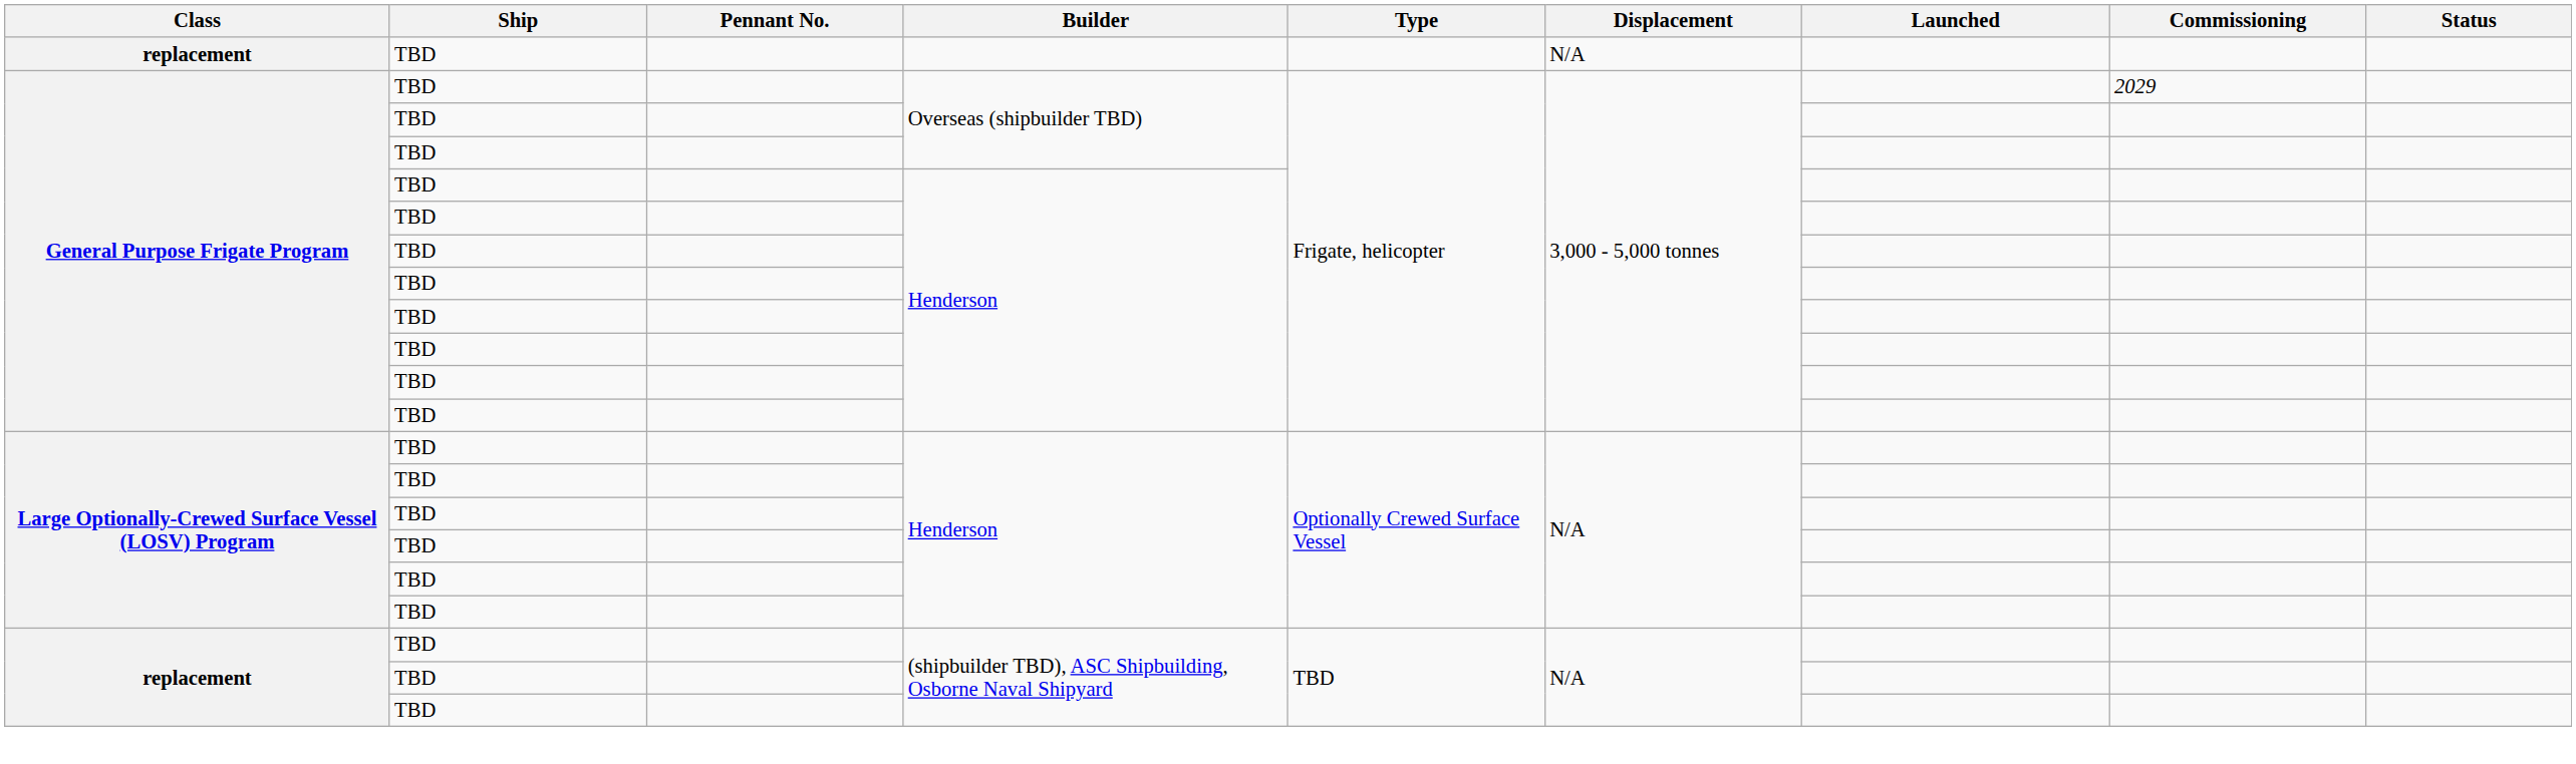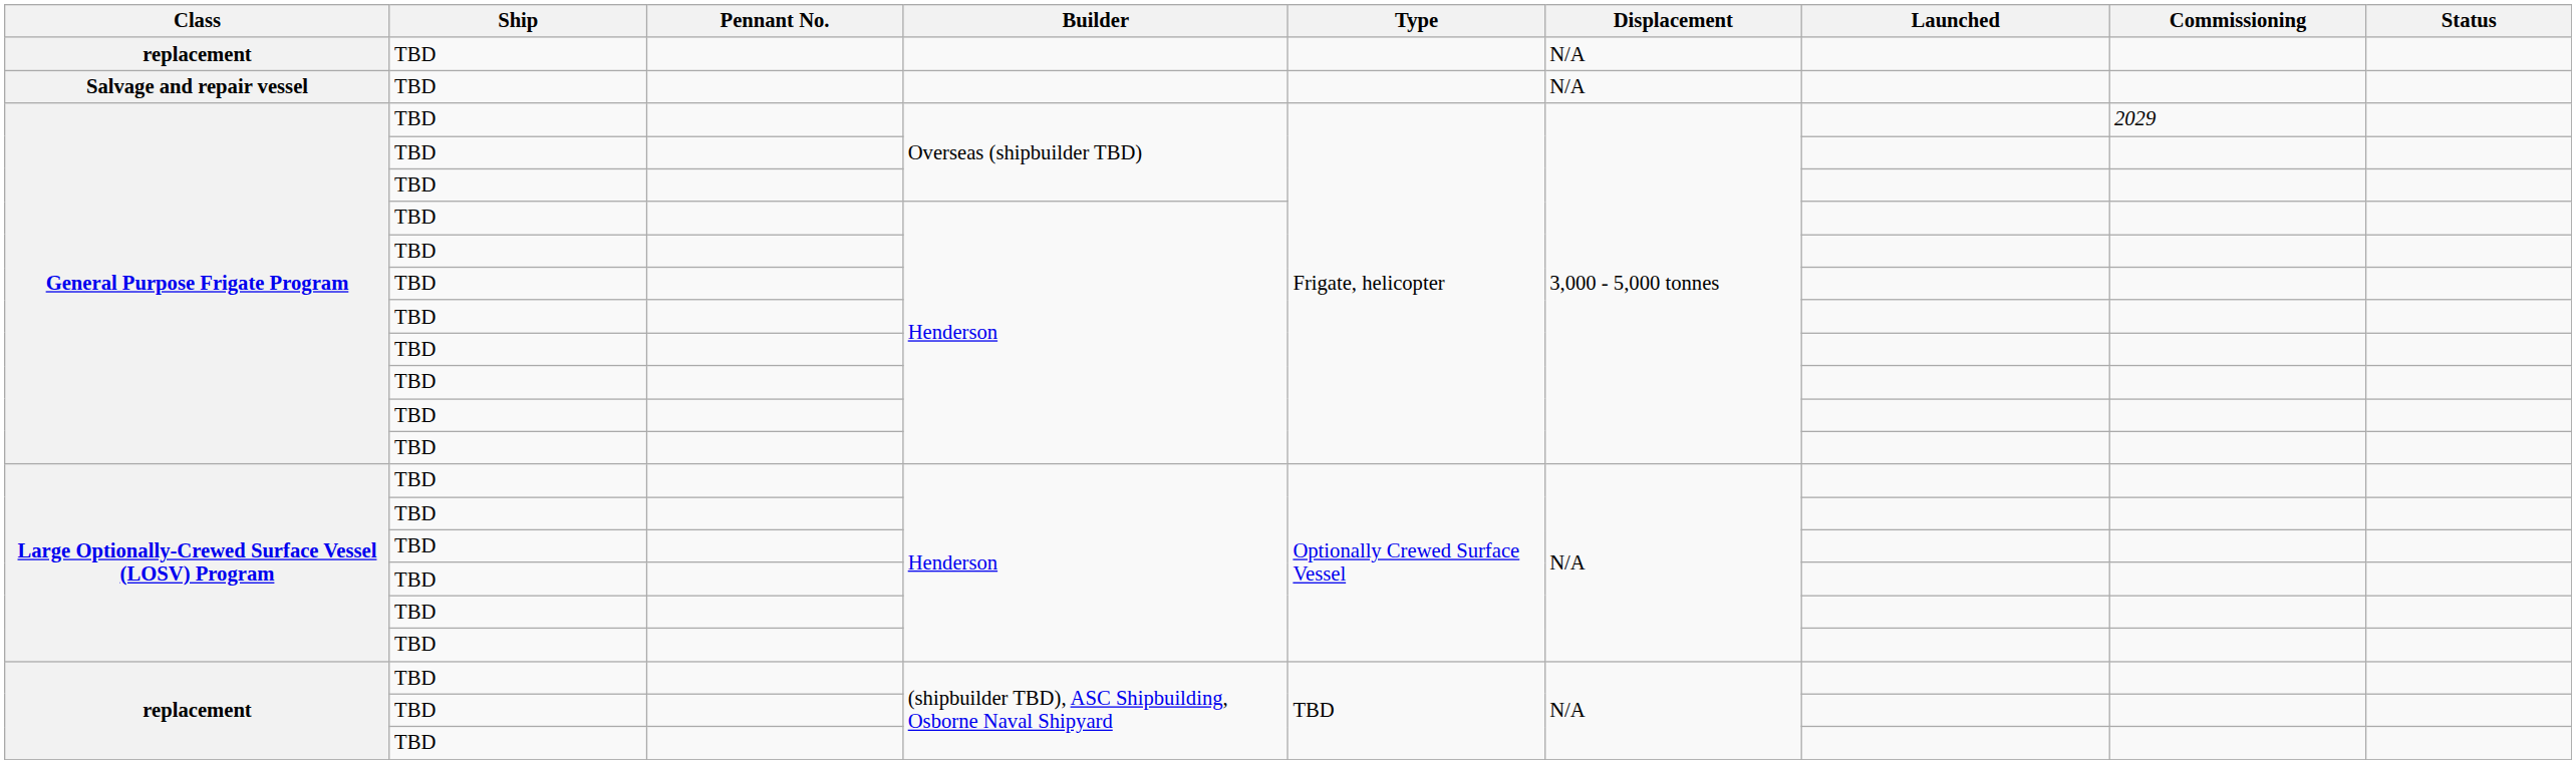 <table class="wikitable" style="margin:auto; width:100%;">
 <tr>
 <th style="text-align:center; width:15%;">Class</th>
 <th style="text-align:center; width:10%;">Ship</th>
 <th style="text-align:center; width:10%;">Pennant No.</th>
 <th style="text-align:center; width:15%;">Builder</th>
 <th style="text-align:center; width:10%;">Type</th>
 <th style="text-align:center; width:10%;">Displacement</th>
 <th style="text-align:center; width:12%;">Launched</th>
 <th style="text-align:center; width:10%;">Commissioning</th>
 <th style="text-align:center; width:8%;">Status</th>
 </tr>
 <tr>
 <th rowspan="1"> replacement</th>
+<td>TBD</td>
+<td></td>
+<td rowspan="1"></td>
+<td rowspan="1"></td>
+<td>N/A</td>
+<td></td>
+<td></td>
+<td></td>
+</tr>
+<tr>
+<th rowspan="1">Salvage and repair vessel</th>
 <td>TBD</td>
 <td></td>
 <td rowspan="1"></td>
 <td rowspan="1"></td>
 <td>N/A</td>
 <td></td>
 <td></td>
 <td></td>
 </tr>
 <tr>
 <th rowspan="11"><a href='#'>General Purpose Frigate Program</a></th>
 <td>TBD</td>
 <td></td>
 <td rowspan="3">Overseas (shipbuilder TBD)</td>
 <td rowspan="11">Frigate, helicopter</td>
 <td rowspan="11">3,000 - 5,000 tonnes</td>
 <td></td>
 <td><em>2029</em></td>
 <td></td>
 </tr>
 <tr>
 <td>TBD</td>
 <td></td>
 <td></td>
 <td></td>
 <td></td>
 </tr>
 <tr>
 <td>TBD</td>
 <td></td>
 <td></td>
 <td></td>
 <td></td>
 </tr>
 <tr>
 <td>TBD</td>
 <td></td>
 <td rowspan="8"><a href='#'>Henderson</a></td>
 <td></td>
 <td></td>
 <td></td>
 </tr>
 <tr>
 <td>TBD</td>
 <td></td>
 <td></td>
 <td></td>
 <td></td>
 </tr>
 <tr>
 <td>TBD</td>
 <td></td>
 <td></td>
 <td></td>
 <td></td>
 </tr>
 <tr>
 <td>TBD</td>
 <td></td>
 <td></td>
 <td></td>
 <td></td>
 </tr>
 <tr>
 <td>TBD</td>
 <td></td>
 <td></td>
 <td></td>
 <td></td>
 </tr>
 <tr>
 <td>TBD</td>
 <td></td>
 <td></td>
 <td></td>
 <td></td>
 </tr>
 <tr>
 <td>TBD</td>
 <td></td>
 <td></td>
 <td></td>
 <td></td>
 </tr>
 <tr>
 <td>TBD</td>
 <td></td>
 <td></td>
 <td></td>
 <td></td>
 </tr>
 <tr>
 <th rowspan="6"><a href='#'>Large Optionally-Crewed Surface Vessel (LOSV) Program</a></th>
 <td>TBD</td>
 <td></td>
 <td rowspan="6"><a href='#'>Henderson</a></td>
 <td rowspan="6"><a href='#'>Optionally Crewed Surface Vessel</a></td>
 <td rowspan="6">N/A</td>
 <td></td>
 <td></td>
 <td></td>
 </tr>
 <tr>
 <td>TBD</td>
 <td></td>
 <td></td>
 <td></td>
 <td></td>
 </tr>
 <tr>
 <td>TBD</td>
 <td></td>
 <td></td>
 <td></td>
 <td></td>
 </tr>
 <tr>
 <td>TBD</td>
 <td></td>
 <td></td>
 <td></td>
 <td></td>
 </tr>
 <tr>
 <td>TBD</td>
 <td></td>
 <td></td>
 <td></td>
 <td></td>
 </tr>
 <tr>
 <td>TBD</td>
 <td></td>
 <td></td>
 <td></td>
 <td></td>
 </tr>
 <tr>
 <th rowspan="3"> replacement </th>
 <td>TBD</td>
 <td></td>
 <td rowspan="3">(shipbuilder TBD), <a href='#'>ASC Shipbuilding</a>, <a href='#'>Osborne Naval Shipyard</a></td>
 <td rowspan="3">TBD</td>
 <td rowspan="3">N/A</td>
 <td></td>
 <td></td>
 <td></td>
 </tr>
 <tr>
 <td>TBD</td>
 <td></td>
 <td></td>
 <td></td>
 <td></td>
 </tr>
 <tr>
 <td>TBD</td>
 <td></td>
 <td></td>
 <td></td>
 <td></td>
 </tr>
 <tr>
 </tr>
 </table>
